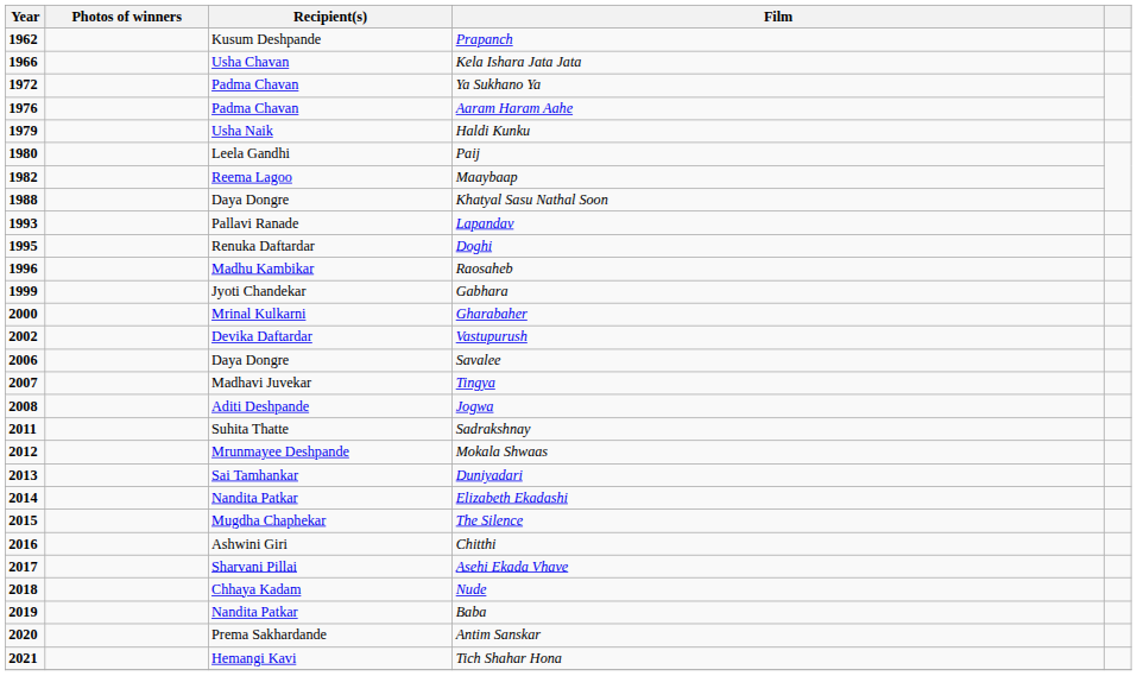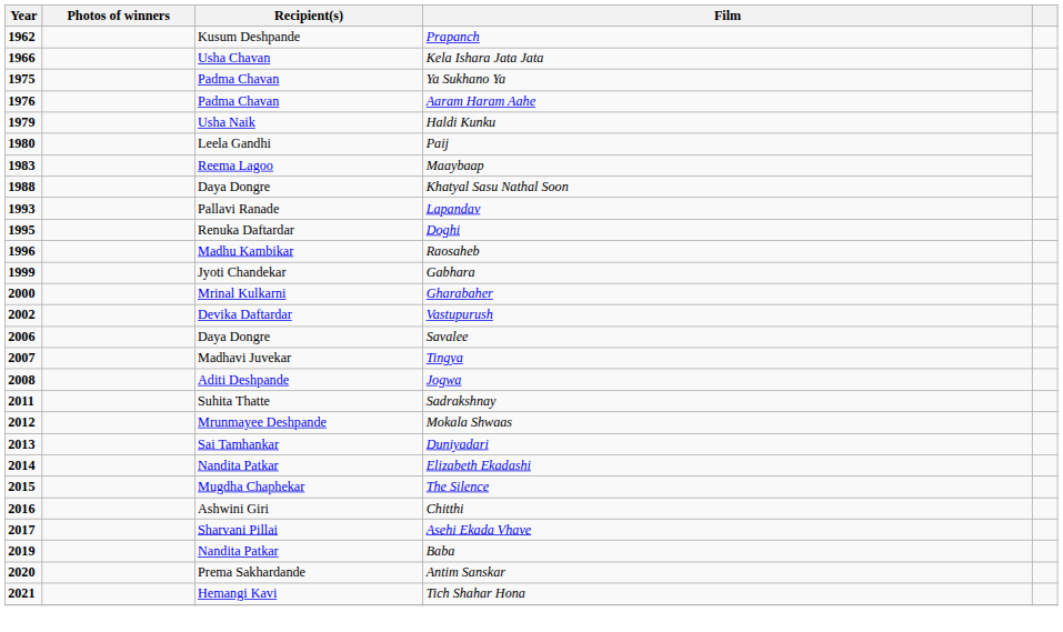 <table class="wikitable" style="width:">
 <tr bgcolor="#bebebe">
 <th width="2%">Year</th>
 <th width="12%">Photos of winners</th>
 <th width="18%">Recipient(s)</th>
 <th width="48%">Film</th>
 <th width="2%"></th>
 </tr>
 <tr>
 <td><strong>1962</strong></td>
 <td></td>
 <td>Kusum Deshpande</td>
 <td><em><a href='#'>Prapanch</a></em></td>
 <td></td>
 </tr>
 <tr>
 <td><strong>1966</strong></td>
 <td></td>
 <td><a href='#'>Usha Chavan</a></td>
 <td><em>Kela Ishara Jata Jata</em></td>
 <td style="text-align:center;"></td>
 </tr>
 <tr>
-<td><strong>1972</strong></td>
+<td><strong>1975</strong></td>
 <td></td>
 <td><a href='#'>Padma Chavan</a></td>
 <td><em>Ya Sukhano Ya</em></td>
 <td rowspan="2" style="text-align:center;"></td>
 </tr>
 <tr>
 <td><strong>1976</strong></td>
 <td></td>
 <td><a href='#'>Padma Chavan</a></td>
 <td><em><a href='#'>Aaram Haram Aahe</a></em></td>
 </tr>
 <tr>
 <td><strong>1979</strong></td>
 <td></td>
 <td><a href='#'>Usha Naik</a></td>
 <td><em>Haldi Kunku</em></td>
 <td></td>
 </tr>
 <tr>
 <td><strong>1980</strong></td>
 <td></td>
 <td>Leela Gandhi</td>
 <td><em>Paij</em></td>
 <td rowspan="3" style="text-align:center;"></td>
 </tr>
 <tr>
-<td><strong>1982</strong></td>
+<td><strong>1983</strong></td>
 <td></td>
 <td><a href='#'>Reema Lagoo</a></td>
 <td><em>Maaybaap</em></td>
 </tr>
 <tr>
 <td><strong>1988</strong></td>
 <td></td>
 <td>Daya Dongre</td>
 <td><em>Khatyal Sasu Nathal Soon</em></td>
 </tr>
 <tr>
 <td><strong>1993</strong></td>
 <td></td>
 <td>Pallavi Ranade</td>
 <td><em><a href='#'>Lapandav</a></em></td>
 <td style="text-align:center;"></td>
 </tr>
 <tr>
 <td><strong>1995</strong></td>
 <td></td>
 <td>Renuka Daftardar</td>
 <td><em><a href='#'>Doghi</a></em></td>
 <td></td>
 </tr>
 <tr>
 <td><strong>1996</strong></td>
 <td></td>
 <td><a href='#'>Madhu Kambikar</a></td>
 <td><em>Raosaheb</em></td>
 <td></td>
 </tr>
 <tr>
 <td><strong>1999</strong></td>
 <td></td>
 <td>Jyoti Chandekar</td>
 <td><em>Gabhara</em></td>
 <td style="text-align:center;"></td>
 </tr>
 <tr>
 <td><strong>2000</strong></td>
 <td></td>
 <td><a href='#'>Mrinal Kulkarni</a></td>
 <td><em><a href='#'>Gharabaher</a></em></td>
 <td style="text-align:center;"></td>
 </tr>
 <tr>
 <td><strong>2002</strong></td>
 <td></td>
 <td><a href='#'>Devika Daftardar</a></td>
 <td><em><a href='#'>Vastupurush</a></em></td>
 <td style="text-align:center;"></td>
 </tr>
 <tr>
 <td><strong>2006</strong></td>
 <td></td>
 <td>Daya Dongre</td>
 <td><em>Savalee</em></td>
 <td></td>
 </tr>
 <tr>
 <td><strong>2007</strong></td>
 <td></td>
 <td>Madhavi Juvekar</td>
 <td><em><a href='#'>Tingya</a></em></td>
 <td></td>
 </tr>
 <tr>
 <td><strong>2008</strong></td>
 <td></td>
 <td><a href='#'>Aditi Deshpande</a></td>
 <td><em><a href='#'>Jogwa</a></em></td>
 <td style="text-align:center;"></td>
 </tr>
 <tr>
 <td><strong>2011</strong></td>
 <td></td>
 <td>Suhita Thatte</td>
 <td><em>Sadrakshnay</em></td>
 <td style="text-align:center;"></td>
 </tr>
 <tr>
 <td><strong>2012</strong></td>
 <td></td>
 <td><a href='#'>Mrunmayee Deshpande</a></td>
 <td><em>Mokala Shwaas</em></td>
 <td style="text-align:center;"></td>
 </tr>
 <tr>
 <td><strong>2013</strong></td>
 <td></td>
 <td><a href='#'>Sai Tamhankar</a></td>
 <td><em><a href='#'>Duniyadari</a></em></td>
 <td style="text-align:center;"></td>
 </tr>
 <tr>
 <td><strong>2014</strong></td>
 <td></td>
 <td><a href='#'>Nandita Patkar</a></td>
 <td><em><a href='#'>Elizabeth Ekadashi</a></em></td>
 <td></td>
 </tr>
 <tr>
 <td><strong>2015</strong></td>
 <td></td>
 <td><a href='#'>Mugdha Chaphekar</a></td>
 <td><em><a href='#'>The Silence</a></em></td>
 <td style="text-align:center;"></td>
 </tr>
 <tr>
 <td><strong>2016</strong></td>
 <td></td>
 <td>Ashwini Giri</td>
 <td><em>Chitthi</em></td>
 <td style="text-align:center;"></td>
 </tr>
 <tr>
 <td><strong>2017</strong></td>
 <td></td>
 <td><a href='#'>Sharvani Pillai</a></td>
 <td><em><a href='#'>Asehi Ekada Vhave</a></em></td>
 <td></td>
 </tr>
 <tr>
-<td><strong>2018</strong></td>
-<td></td>
-<td><a href='#'>Chhaya Kadam</a></td>
-<td><em><a href='#'>Nude</a></em></td>
-<td style="text-align:center;"></td>
-</tr>
-<tr>
 <td><strong>2019</strong></td>
 <td></td>
 <td><a href='#'>Nandita Patkar</a></td>
 <td><em>Baba</em></td>
 <td style="text-align:center;"></td>
 </tr>
 <tr>
 <td><strong>2020</strong></td>
 <td></td>
 <td>Prema Sakhardande</td>
 <td><em>Antim Sanskar</em></td>
 <td></td>
 </tr>
 <tr>
 <td><strong>2021</strong></td>
 <td></td>
 <td><a href='#'>Hemangi Kavi</a></td>
 <td><em>Tich Shahar Hona</em></td>
 <td></td>
 </tr>
 <tr>
 </tr>
 </table>
